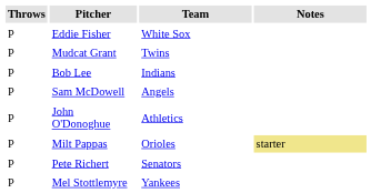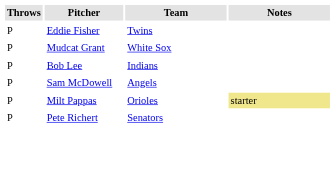 <table border="0" cellspacing="3" cellpadding="3">
 <tr style="background: #e3e3e3;">
 <th width="50">Throws</th>
 <th width="115">Pitcher</th>
 <th width="150">Team</th>
 <th width="150">Notes</th>
 </tr>
 <tr>
 <td>P</td>
 <td><a href='#'>Eddie Fisher</a></td>
-<td><a href='#'>White Sox</a></td>
+<td><a href='#'>Twins</a></td>
 <td></td>
 </tr>
 <tr>
 <td>P</td>
 <td><a href='#'>Mudcat Grant</a></td>
-<td><a href='#'>Twins</a></td>
+<td><a href='#'>White Sox</a></td>
 <td></td>
 </tr>
 <tr>
 <td>P</td>
 <td><a href='#'>Bob Lee</a></td>
 <td><a href='#'>Indians</a></td>
 <td></td>
 </tr>
 <tr>
 <td>P</td>
 <td><a href='#'>Sam McDowell</a></td>
 <td><a href='#'>Angels</a></td>
 <td></td>
 </tr>
 <tr>
 <td>P</td>
-<td><a href='#'>John O'Donoghue</a></td>
-<td><a href='#'>Athletics</a></td>
-<td></td>
-</tr>
-<tr>
-<td>P</td>
 <td><a href='#'>Milt Pappas</a></td>
 <td><a href='#'>Orioles</a></td>
 <td style="background: khaki;">starter</td>
 </tr>
 <tr>
 <td>P</td>
 <td><a href='#'>Pete Richert</a></td>
 <td><a href='#'>Senators</a></td>
 <td></td>
 </tr>
-<tr>
-<td>P</td>
-<td><a href='#'>Mel Stottlemyre</a></td>
-<td><a href='#'>Yankees</a></td>
-<td></td>
-</tr>
 </table>
